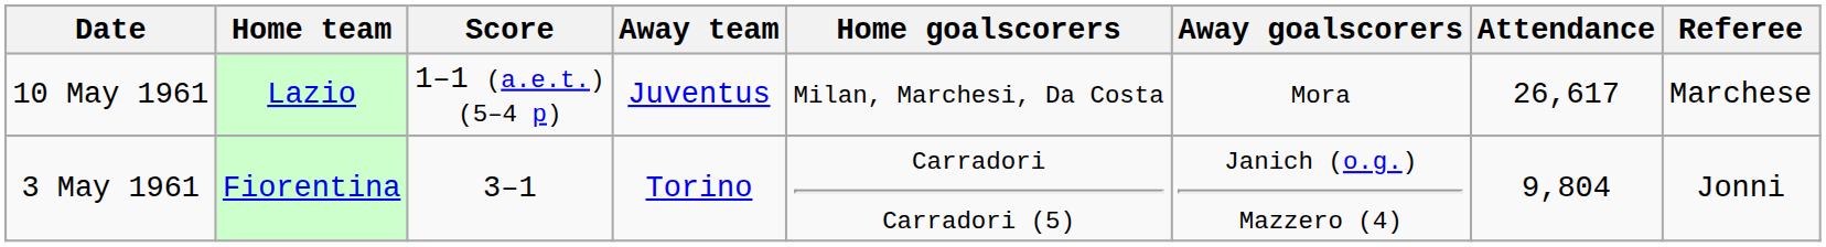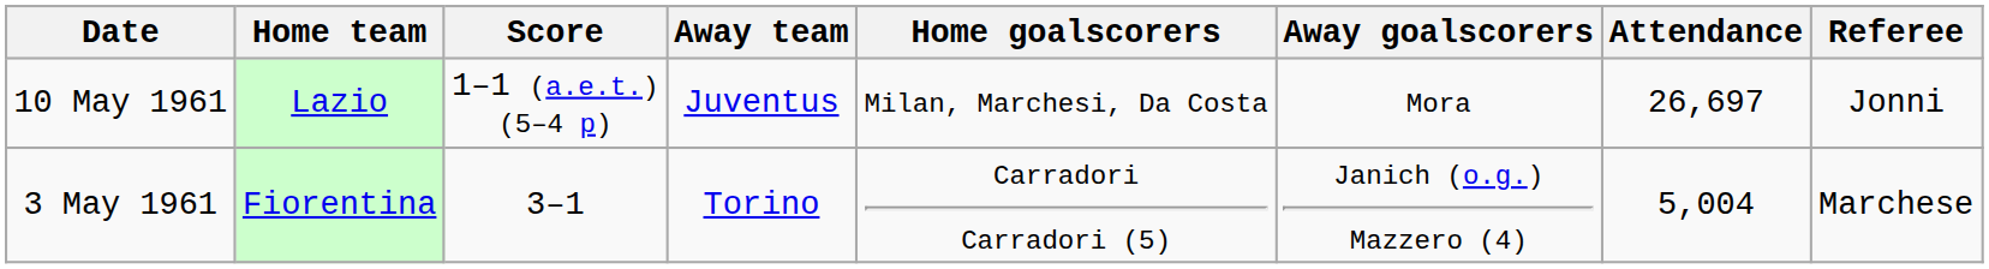 <table class="wikitable" style="text-align: center">
 <tr>
 <th>Date</th>
 <th>Home team</th>
 <th>Score</th>
 <th>Away team</th>
 <th>Home goalscorers</th>
 <th>Away goalscorers</th>
 <th>Attendance</th>
 <th>Referee</th>
 </tr>
 <tr>
 <td>10 May 1961</td>
 <td bgcolor="ccffcc"><a href='#'>Lazio</a></td>
 <td>1–1 <small>(<a href='#'>a.e.t.</a>)</small><br><small>(5–4 <a href='#'>p</a>)</small></td>
 <td><a href='#'>Juventus</a></td>
 <td><small>Milan, Marchesi, Da Costa</small></td>
 <td><small>Mora</small></td>
-<td>26,617</td>
-<td>Marchese</td>
+<td>26,697</td>
+<td>Jonni</td>
 </tr>
 <tr>
 <td>3 May 1961</td>
 <td bgcolor="ccffcc"><a href='#'>Fiorentina</a></td>
 <td>3–1</td>
 <td><a href='#'>Torino</a></td>
 <td><small>Carradori<hr><div>Carradori (5)</div></small></td>
 <td><small>Janich (<a href='#'>o.g.</a>) <hr><div>Mazzero (4)</div></small></td>
-<td>9,804</td>
-<td>Jonni</td>
+<td>5,004</td>
+<td>Marchese</td>
 </tr>
 </table>
